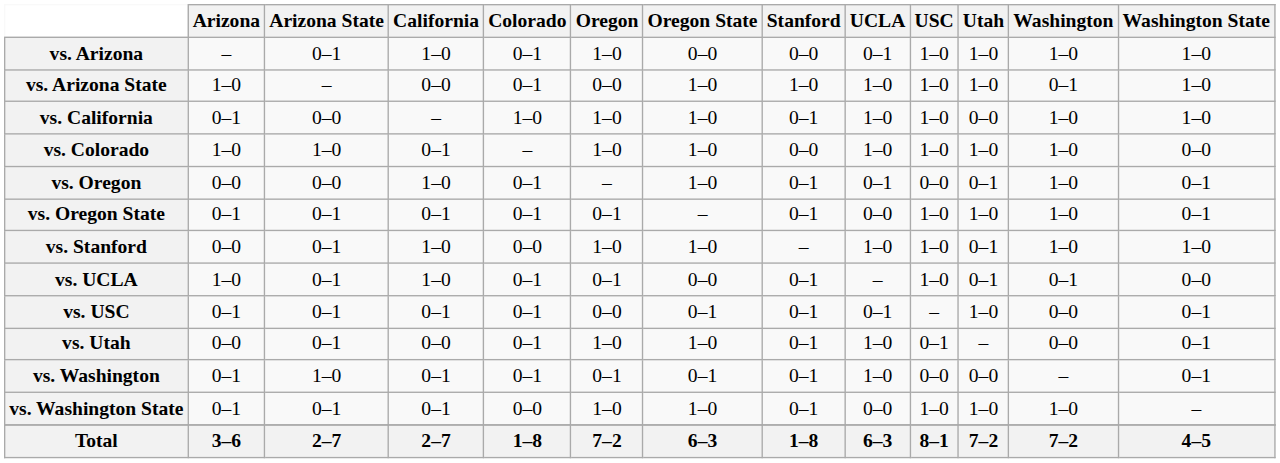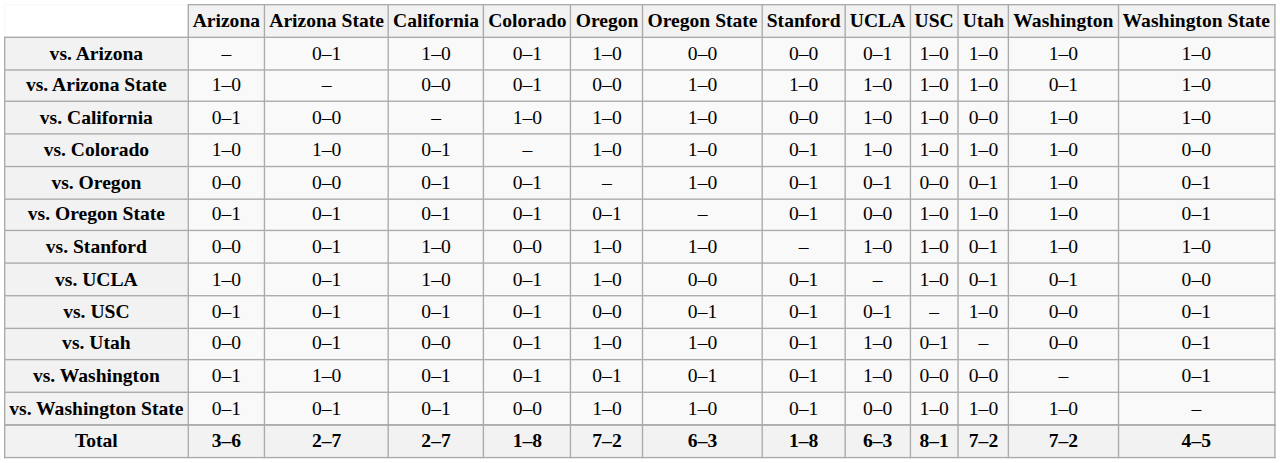 <table class="wikitable" style="white-space:nowrap;font-size:90%;">
 <tr>
 <th colspan=1 style="background:white; border-top-style:hidden; border-left-style:hidden;"   width=110> </th>
 <th style=>Arizona</th>
 <th style=>Arizona State</th>
 <th style=>California</th>
 <th style=>Colorado</th>
 <th style=>Oregon</th>
 <th style=>Oregon State</th>
 <th style=>Stanford</th>
 <th style=>UCLA</th>
 <th style=>USC</th>
 <th style=>Utah</th>
 <th style=>Washington</th>
 <th style=>Washington State</th>
 </tr>
 <tr style="text-align:center;">
 <th>vs. Arizona</th>
 <td>–</td>
 <td>0–1</td>
 <td>1–0</td>
 <td>0–1</td>
 <td>1–0</td>
 <td>0–0</td>
 <td>0–0</td>
 <td>0–1</td>
 <td>1–0</td>
 <td>1–0</td>
 <td>1–0</td>
 <td>1–0</td>
 </tr>
 <tr style="text-align:center;">
 <th>vs. Arizona State</th>
 <td>1–0</td>
 <td>–</td>
 <td>0–0</td>
 <td>0–1</td>
 <td>0–0</td>
 <td>1–0</td>
 <td>1–0</td>
 <td>1–0</td>
 <td>1–0</td>
 <td>1–0</td>
 <td>0–1</td>
 <td>1–0</td>
 </tr>
 <tr style="text-align:center;">
 <th>vs. California</th>
 <td>0–1</td>
 <td>0–0</td>
 <td>–</td>
 <td>1–0</td>
 <td>1–0</td>
 <td>1–0</td>
-<td>0–1</td>
+<td>0–0</td>
 <td>1–0</td>
 <td>1–0</td>
 <td>0–0</td>
 <td>1–0</td>
 <td>1–0</td>
 </tr>
 <tr style="text-align:center;">
 <th>vs. Colorado</th>
 <td>1–0</td>
 <td>1–0</td>
 <td>0–1</td>
 <td>–</td>
 <td>1–0</td>
 <td>1–0</td>
-<td>0–0</td>
+<td>0–1</td>
 <td>1–0</td>
 <td>1–0</td>
 <td>1–0</td>
 <td>1–0</td>
 <td>0–0</td>
 </tr>
 <tr style="text-align:center;">
 <th>vs. Oregon</th>
 <td>0–0</td>
 <td>0–0</td>
-<td>1–0</td>
+<td>0–1</td>
 <td>0–1</td>
 <td>–</td>
 <td>1–0</td>
 <td>0–1</td>
 <td>0–1</td>
 <td>0–0</td>
 <td>0–1</td>
 <td>1–0</td>
 <td>0–1</td>
 </tr>
 <tr style="text-align:center;">
 <th>vs. Oregon State</th>
 <td>0–1</td>
 <td>0–1</td>
 <td>0–1</td>
 <td>0–1</td>
 <td>0–1</td>
 <td>–</td>
 <td>0–1</td>
 <td>0–0</td>
 <td>1–0</td>
 <td>1–0</td>
 <td>1–0</td>
 <td>0–1</td>
 </tr>
 <tr style="text-align:center;">
 <th>vs. Stanford</th>
 <td>0–0</td>
 <td>0–1</td>
 <td>1–0</td>
 <td>0–0</td>
 <td>1–0</td>
 <td>1–0</td>
 <td>–</td>
 <td>1–0</td>
 <td>1–0</td>
 <td>0–1</td>
 <td>1–0</td>
 <td>1–0</td>
 </tr>
 <tr style="text-align:center;">
 <th>vs. UCLA</th>
 <td>1–0</td>
 <td>0–1</td>
 <td>1–0</td>
 <td>0–1</td>
-<td>0–1</td>
+<td>1–0</td>
 <td>0–0</td>
 <td>0–1</td>
 <td>–</td>
 <td>1–0</td>
 <td>0–1</td>
 <td>0–1</td>
 <td>0–0</td>
 </tr>
 <tr style="text-align:center;">
 <th>vs. USC</th>
 <td>0–1</td>
 <td>0–1</td>
 <td>0–1</td>
 <td>0–1</td>
 <td>0–0</td>
 <td>0–1</td>
 <td>0–1</td>
 <td>0–1</td>
 <td>–</td>
 <td>1–0</td>
 <td>0–0</td>
 <td>0–1</td>
 </tr>
 <tr style="text-align:center;">
 <th>vs. Utah</th>
 <td>0–0</td>
 <td>0–1</td>
 <td>0–0</td>
 <td>0–1</td>
 <td>1–0</td>
 <td>1–0</td>
 <td>0–1</td>
 <td>1–0</td>
 <td>0–1</td>
 <td>–</td>
 <td>0–0</td>
 <td>0–1</td>
 </tr>
 <tr style="text-align:center;">
 <th>vs. Washington</th>
 <td>0–1</td>
 <td>1–0</td>
 <td>0–1</td>
 <td>0–1</td>
 <td>0–1</td>
 <td>0–1</td>
 <td>0–1</td>
 <td>1–0</td>
 <td>0–0</td>
 <td>0–0</td>
 <td>–</td>
 <td>0–1</td>
 </tr>
 <tr style="text-align:center;">
 <th>vs. Washington State</th>
 <td>0–1</td>
 <td>0–1</td>
 <td>0–1</td>
 <td>0–0</td>
 <td>1–0</td>
 <td>1–0</td>
 <td>0–1</td>
 <td>0–0</td>
 <td>1–0</td>
 <td>1–0</td>
 <td>1–0</td>
 <td>–</td>
 </tr>
 <tr style="text-align:center;">
 </tr>
 <tr style="text-align:center;">
 <th>Total</th>
 <th>3–6</th>
 <th>2–7</th>
 <th>2–7</th>
 <th>1–8</th>
 <th>7–2</th>
 <th>6–3</th>
 <th>1–8</th>
 <th>6–3</th>
 <th>8–1</th>
 <th>7–2</th>
 <th>7–2</th>
 <th>4–5</th>
 </tr>
 </table>
